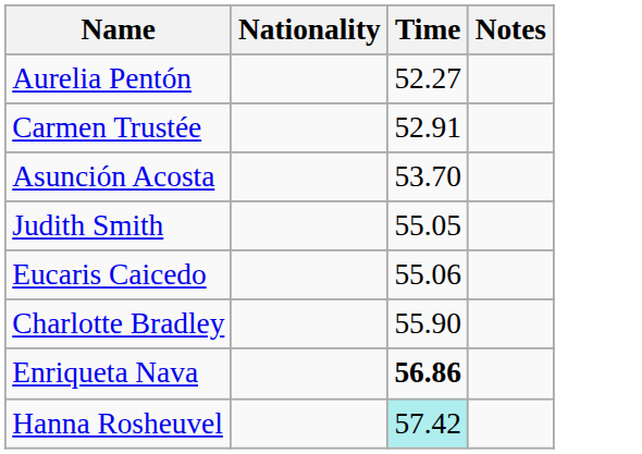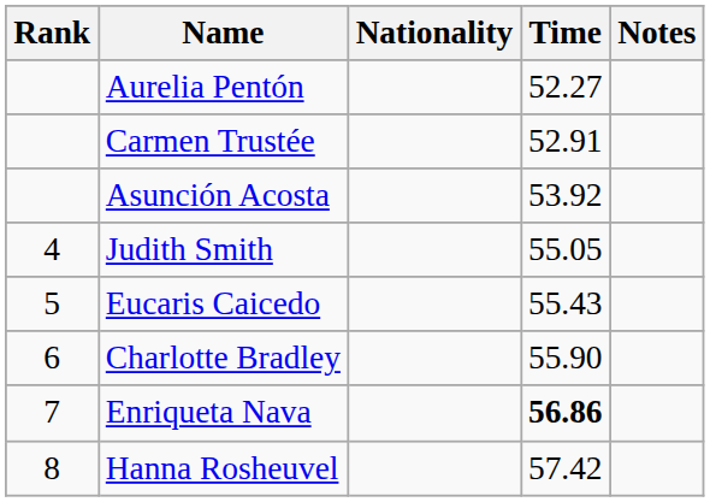 <table class="wikitable sortable" style="text-align:center;font-size:95%">
 <tr>
+<th>Rank</th>
 <th>Name</th>
 <th>Nationality</th>
 <th>Time</th>
 <th>Notes</th>
 </tr>
 <tr>
+<td></td>
 <td align=left><a href='#'>Aurelia Pentón</a></td>
 <td align=left></td>
 <td>52.27</td>
 <td></td>
 </tr>
 <tr>
+<td></td>
 <td align=left><a href='#'>Carmen Trustée</a></td>
 <td align=left></td>
 <td>52.91</td>
 <td></td>
 </tr>
 <tr>
+<td></td>
 <td align=left><a href='#'>Asunción Acosta</a></td>
 <td align=left></td>
-<td>53.70</td>
+<td>53.92</td>
 <td></td>
 </tr>
 <tr>
+<td>4</td>
 <td align=left><a href='#'>Judith Smith</a></td>
 <td align=left></td>
 <td>55.05</td>
 <td></td>
 </tr>
 <tr>
+<td>5</td>
 <td align=left><a href='#'>Eucaris Caicedo</a></td>
 <td align=left></td>
-<td>55.06</td>
+<td>55.43</td>
 <td></td>
 </tr>
 <tr>
+<td>6</td>
 <td align=left><a href='#'>Charlotte Bradley</a></td>
 <td align=left></td>
 <td>55.90</td>
 <td></td>
 </tr>
 <tr>
+<td>7</td>
 <td align=left><a href='#'>Enriqueta Nava</a></td>
 <td align=left></td>
 <td><strong>56.86</strong></td>
 <td></td>
 </tr>
 <tr>
+<td>8</td>
 <td align=left><a href='#'>Hanna Rosheuvel</a></td>
 <td align=left></td>
-<td style="background: paleturquoise;">57.42</td>
+<td>57.42</td>
 <td></td>
 </tr>
 </table>
